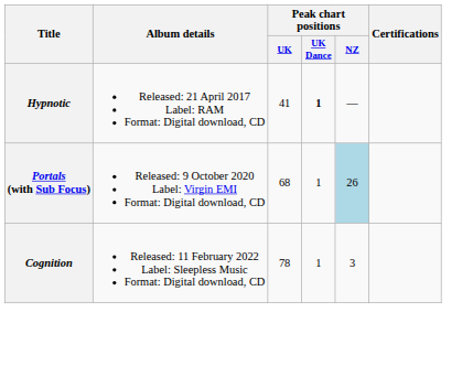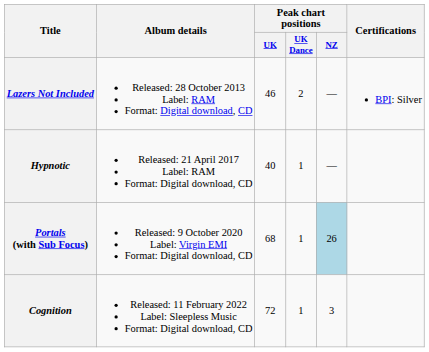 <table class="wikitable plainrowheaders" style="text-align:center;">
 <tr>
 <th scope="col" rowspan="2">Title</th>
 <th scope="col" rowspan="2">Album details</th>
 <th scope="col" colspan="3">Peak chart positions</th>
 <th scope="col" rowspan="2">Certifications</th>
 </tr>
 <tr>
 <th scope="col" style="width:3em;font-size:85%;"><a href='#'>UK</a><br></th>
 <th scope="col" style="width:3em;font-size:85%;"><a href='#'>UK Dance</a><br></th>
 <th scope="col" style="width:3em;font-size:85%;"><a href='#'>NZ</a><br></th>
 </tr>
 <tr>
+<th scope="row"><em><a href='#'>Lazers Not Included</a></em></th>
+<td><br><ul><li>Released: 28 October 2013</li><li>Label: <a href='#'>RAM</a></li><li>Format: <a href='#'>Digital download</a>, <a href='#'>CD</a></li></ul></td>
+<td>46</td>
+<td>2</td>
+<td>—</td>
+<td><br><ul><li><a href='#'>BPI</a>: Silver</li></ul></td>
+</tr>
+<tr>
 <th scope="row"><em>Hypnotic</em></th>
 <td><br><ul><li>Released: 21 April 2017</li><li>Label: RAM</li><li>Format: Digital download, CD</li></ul></td>
-<td>41</td>
-<td><strong>1</strong></td>
+<td>40</td>
+<td>1</td>
 <td>—</td>
 <td></td>
 </tr>
 <tr>
 <th scope="row"><em><a href='#'>Portals</a></em><br><span>(with <a href='#'>Sub Focus</a>)</span></th>
 <td><br><ul><li>Released: 9 October 2020</li><li>Label: <a href='#'>Virgin EMI</a></li><li>Format: Digital download, CD</li></ul></td>
 <td>68</td>
 <td>1</td>
 <td style="background: lightblue;">26</td>
 <td></td>
 </tr>
 <tr>
 <th scope="row"><em>Cognition</em></th>
 <td><br><ul><li>Released: 11 February 2022</li><li>Label: Sleepless Music</li><li>Format: Digital download, CD</li></ul></td>
-<td>78</td>
+<td>72</td>
 <td>1</td>
 <td>3</td>
 <td></td>
 </tr>
 </table>
